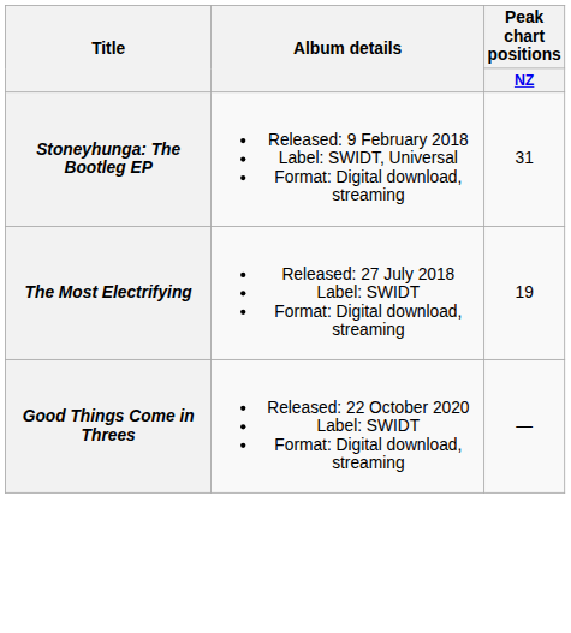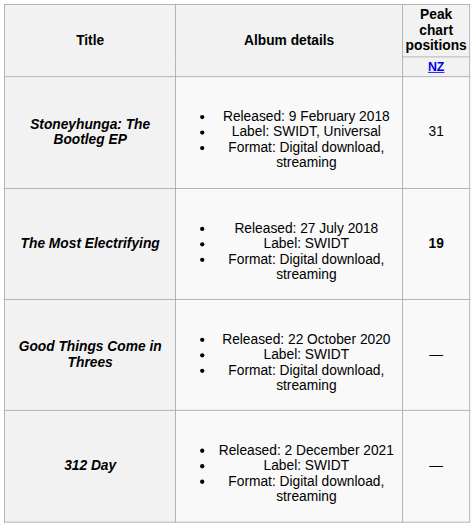 <table class="wikitable plainrowheaders" style="text-align:center;">
 <tr>
 <th scope="col" rowspan="2" style="width:12em;">Title</th>
 <th scope="col" rowspan="2" style="width:16em;">Album details</th>
 <th scope="col" colspan="1">Peak chart positions</th>
 </tr>
 <tr>
 <th scope="col" style="width:3em;font-size:90%;"><a href='#'>NZ</a><br></th>
 </tr>
 <tr>
 <th scope="row"><em>Stoneyhunga: The Bootleg EP</em></th>
 <td><br><ul><li>Released: 9 February 2018</li><li>Label: SWIDT, Universal</li><li>Format: Digital download, streaming</li></ul></td>
 <td>31</td>
 </tr>
 <tr>
 <th scope="row"><em>The Most Electrifying</em></th>
 <td><br><ul><li>Released: 27 July 2018</li><li>Label: SWIDT</li><li>Format: Digital download, streaming</li></ul></td>
-<td>19</td>
+<td><strong>19</strong></td>
 </tr>
 <tr>
 <th scope="row"><em>Good Things Come in Threes</em></th>
 <td><br><ul><li>Released: 22 October 2020</li><li>Label: SWIDT</li><li>Format: Digital download, streaming</li></ul></td>
 <td>—</td>
 </tr>
+<tr>
+<th scope="row"><em>312 Day</em></th>
+<td><br><ul><li>Released: 2 December 2021</li><li>Label: SWIDT</li><li>Format: Digital download, streaming</li></ul></td>
+<td>—</td>
+</tr>
 </table>
